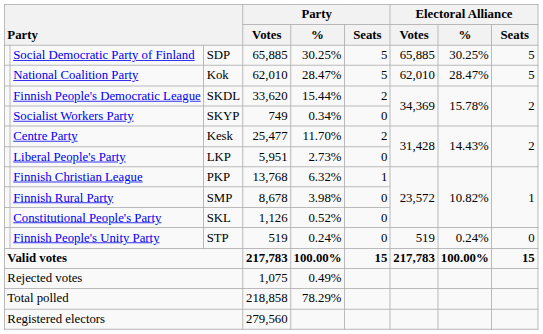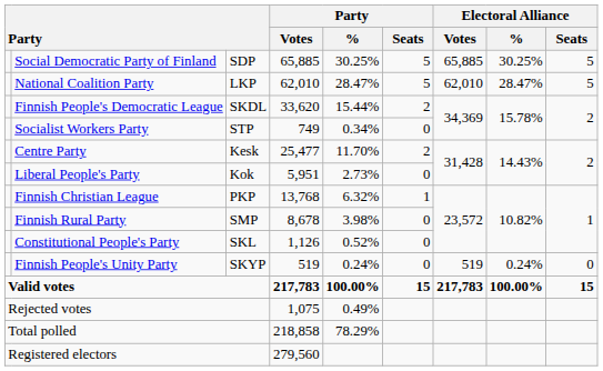 <table class="wikitable" border="1" style="text-align:right;">
 <tr>
 <th style="text-align:left;" valign=bottom rowspan=2 colspan=3>Party</th>
 <th colspan=3>Party</th>
 <th colspan=3>Electoral Alliance</th>
 </tr>
 <tr>
 <th align=center valign=bottom width="50">Votes</th>
 <th align=center valign=bottom width="50">%</th>
 <th align=center valign=bottom width="50">Seats</th>
 <th align=center valign=bottom width="50">Votes</th>
 <th align=center valign=bottom width="50">%</th>
 <th align=center valign=bottom width="50">Seats</th>
 </tr>
 <tr>
 <td></td>
 <td align=left style="white-space: nowrap;"><a href='#'>Social Democratic Party of Finland</a></td>
 <td align=left>SDP</td>
 <td>65,885</td>
 <td>30.25%</td>
 <td>5</td>
 <td>65,885</td>
 <td>30.25%</td>
 <td>5</td>
 </tr>
 <tr>
 <td></td>
 <td align=left><a href='#'>National Coalition Party</a></td>
-<td align=left>Kok</td>
+<td align=left>LKP</td>
 <td>62,010</td>
 <td>28.47%</td>
 <td>5</td>
 <td>62,010</td>
 <td>28.47%</td>
 <td>5</td>
 </tr>
 <tr>
 <td></td>
 <td align=left><a href='#'>Finnish People's Democratic League</a></td>
 <td align=left>SKDL</td>
 <td>33,620</td>
 <td>15.44%</td>
 <td>2</td>
 <td rowspan=2>34,369</td>
 <td rowspan=2>15.78%</td>
 <td rowspan=2>2</td>
 </tr>
 <tr>
 <td></td>
 <td align=left><a href='#'>Socialist Workers Party</a></td>
-<td align=left>SKYP</td>
+<td align=left>STP</td>
 <td>749</td>
 <td>0.34%</td>
 <td>0</td>
 </tr>
 <tr>
 <td></td>
 <td align=left><a href='#'>Centre Party</a></td>
 <td align=left>Kesk</td>
 <td>25,477</td>
 <td>11.70%</td>
 <td>2</td>
 <td rowspan=2>31,428</td>
 <td rowspan=2>14.43%</td>
 <td rowspan=2>2</td>
 </tr>
 <tr>
 <td></td>
 <td align=left><a href='#'>Liberal People's Party</a></td>
-<td align=left>LKP</td>
+<td align=left>Kok</td>
 <td>5,951</td>
 <td>2.73%</td>
 <td>0</td>
 </tr>
 <tr>
 <td></td>
 <td align=left><a href='#'>Finnish Christian League</a></td>
 <td align=left>PKP</td>
 <td>13,768</td>
 <td>6.32%</td>
 <td>1</td>
 <td rowspan=3>23,572</td>
 <td rowspan=3>10.82%</td>
 <td rowspan=3>1</td>
 </tr>
 <tr>
 <td></td>
 <td align=left><a href='#'>Finnish Rural Party</a></td>
 <td align=left>SMP</td>
 <td>8,678</td>
 <td>3.98%</td>
 <td>0</td>
 </tr>
 <tr>
 <td></td>
 <td align=left><a href='#'>Constitutional People's Party</a></td>
 <td align=left>SKL</td>
 <td>1,126</td>
 <td>0.52%</td>
 <td>0</td>
 </tr>
 <tr>
 <td></td>
 <td align=left><a href='#'>Finnish People's Unity Party</a></td>
-<td align=left>STP</td>
+<td align=left>SKYP</td>
 <td>519</td>
 <td>0.24%</td>
 <td>0</td>
 <td>519</td>
 <td>0.24%</td>
 <td>0</td>
 </tr>
 <tr style="font-weight:bold">
 <td align=left colspan=3>Valid votes</td>
 <td>217,783</td>
 <td>100.00%</td>
 <td>15</td>
 <td>217,783</td>
 <td>100.00%</td>
 <td>15</td>
 </tr>
 <tr>
 <td align=left colspan=3>Rejected votes</td>
 <td>1,075</td>
 <td>0.49%</td>
 <td></td>
 <td></td>
 <td></td>
 <td></td>
 </tr>
 <tr>
 <td align=left colspan=3>Total polled</td>
 <td>218,858</td>
 <td>78.29%</td>
 <td></td>
 <td></td>
 <td></td>
 <td></td>
 </tr>
 <tr>
 <td align=left colspan=3>Registered electors</td>
 <td>279,560</td>
 <td></td>
 <td></td>
 <td></td>
 <td></td>
 <td></td>
 </tr>
 </table>
